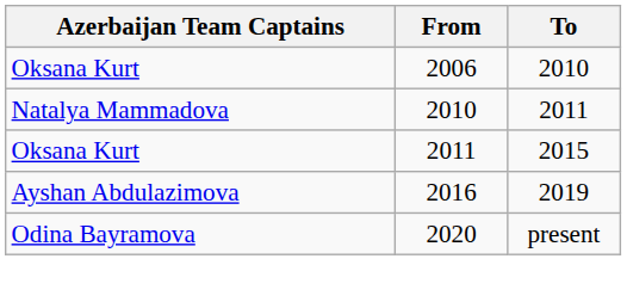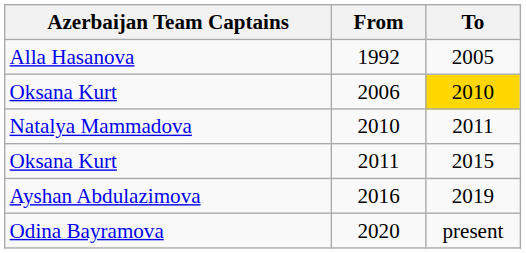 <table class=wikitable style="font-size:95%;">
 <tr>
 <th align="left" style="width: 15em">Azerbaijan Team Captains</th>
 <th align="left" style="width: 4em">From</th>
 <th align="left" style="width: 4em">To</th>
 </tr>
 <tr>
+<td><a href='#'>Alla Hasanova</a></td>
+<td align="center">1992</td>
+<td align="center">2005</td>
+</tr>
+<tr>
 <td><a href='#'>Oksana Kurt</a></td>
 <td align="center">2006</td>
-<td align="center">2010</td>
+<td align="center" style="background: gold;">2010</td>
 </tr>
 <tr>
 <td><a href='#'>Natalya Mammadova</a></td>
 <td align="center">2010</td>
 <td align="center">2011</td>
 </tr>
 <tr>
 <td><a href='#'>Oksana Kurt</a></td>
 <td align="center">2011</td>
 <td align="center">2015</td>
 </tr>
 <tr>
 <td><a href='#'>Ayshan Abdulazimova</a></td>
 <td align="center">2016</td>
 <td align="center">2019</td>
 </tr>
 <tr>
 <td><a href='#'>Odina Bayramova</a></td>
 <td align="center">2020</td>
 <td align="center">present</td>
 </tr>
 </table>
